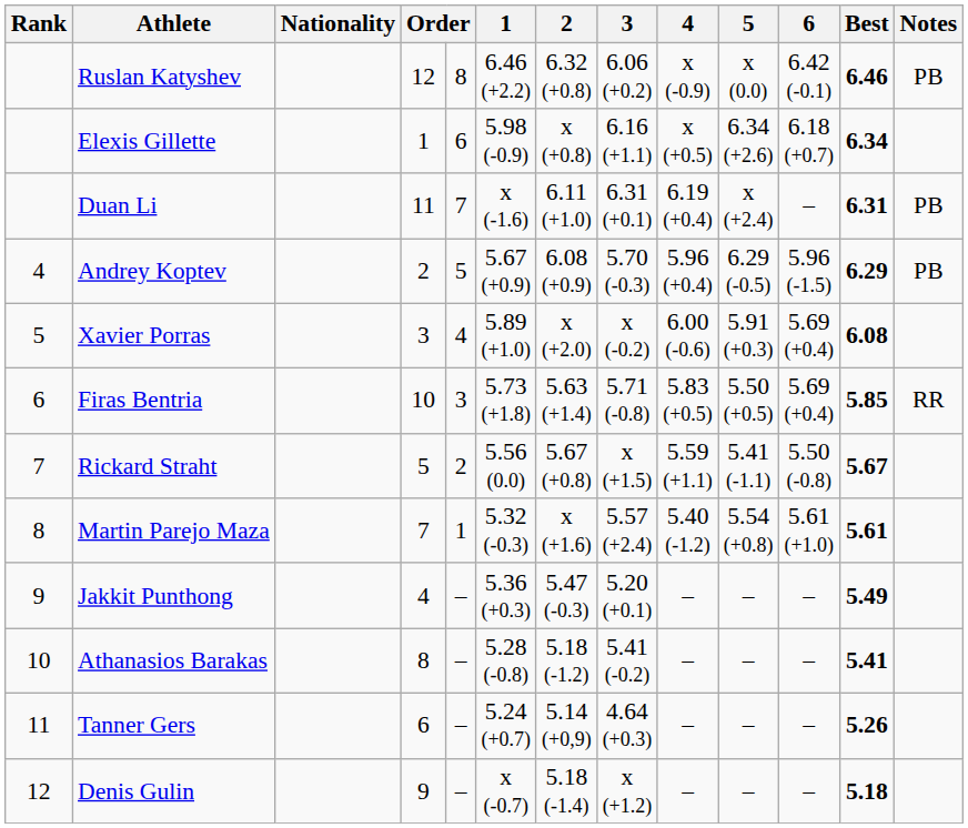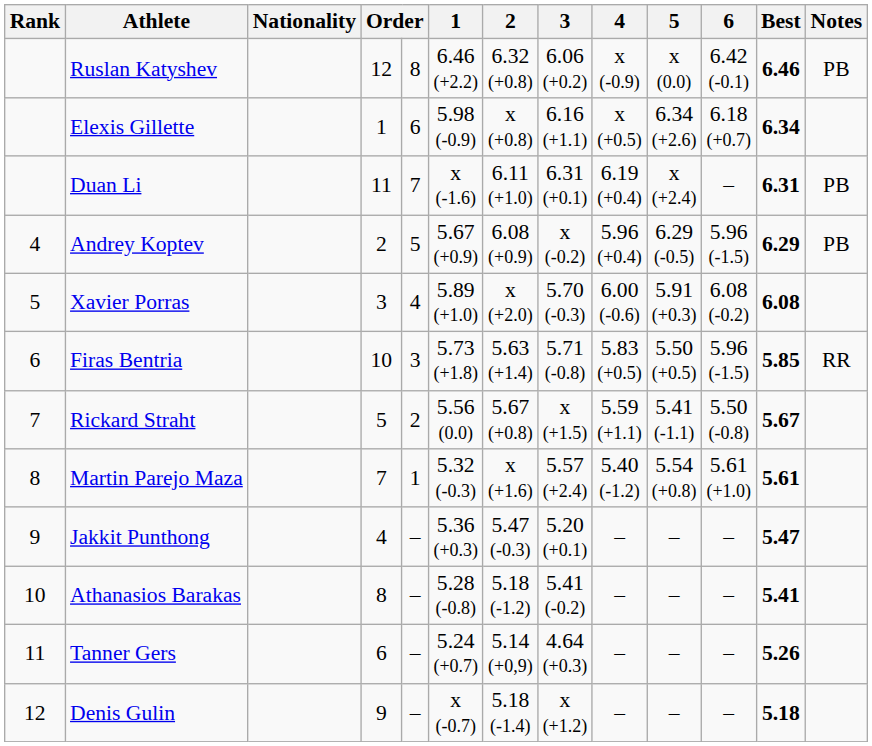 <table class="wikitable sortable" style="text-align:center">
 <tr>
 <th>Rank</th>
 <th>Athlete</th>
 <th>Nationality</th>
 <th colspan=2>Order</th>
 <th>1</th>
 <th>2</th>
 <th>3</th>
 <th>4</th>
 <th>5</th>
 <th>6</th>
 <th>Best</th>
 <th>Notes</th>
 </tr>
 <tr>
 <td></td>
 <td align=left><a href='#'>Ruslan Katyshev</a></td>
 <td align=left></td>
 <td>12</td>
 <td>8</td>
 <td>6.46<br><small>(+2.2)</small></td>
 <td>6.32<br><small>(+0.8)</small></td>
 <td>6.06<br><small>(+0.2)</small></td>
 <td>x<br><small>(-0.9)</small></td>
 <td>x<br><small>(0.0)</small></td>
 <td>6.42<br><small>(-0.1)</small></td>
 <td><strong>6.46</strong></td>
 <td>PB</td>
 </tr>
 <tr>
 <td></td>
 <td align=left><a href='#'>Elexis Gillette</a></td>
 <td align=left></td>
 <td>1</td>
 <td>6</td>
 <td>5.98<br><small>(-0.9)</small></td>
 <td>x<br><small>(+0.8)</small></td>
 <td>6.16<br><small>(+1.1)</small></td>
 <td>x<br><small>(+0.5)</small></td>
 <td>6.34<br><small>(+2.6)</small></td>
 <td>6.18<br><small>(+0.7)</small></td>
 <td><strong>6.34</strong></td>
 <td></td>
 </tr>
 <tr>
 <td></td>
 <td align=left><a href='#'>Duan Li</a></td>
 <td align=left></td>
 <td>11</td>
 <td>7</td>
 <td>x<br><small>(-1.6)</small></td>
 <td>6.11<br><small>(+1.0)</small></td>
 <td>6.31<br><small>(+0.1)</small></td>
 <td>6.19<br><small>(+0.4)</small></td>
 <td>x<br><small>(+2.4)</small></td>
 <td>–</td>
 <td><strong>6.31</strong></td>
 <td>PB</td>
 </tr>
 <tr>
 <td>4</td>
 <td align=left><a href='#'>Andrey Koptev</a></td>
 <td align=left></td>
 <td>2</td>
 <td>5</td>
 <td>5.67<br><small>(+0.9)</small></td>
 <td>6.08<br><small>(+0.9)</small></td>
-<td>5.70<br><small>(-0.3)</small></td>
+<td>x<br><small>(-0.2)</small></td>
 <td>5.96<br><small>(+0.4)</small></td>
 <td>6.29<br><small>(-0.5)</small></td>
 <td>5.96<br><small>(-1.5)</small></td>
 <td><strong>6.29</strong></td>
 <td>PB</td>
 </tr>
 <tr>
 <td>5</td>
 <td align=left><a href='#'>Xavier Porras</a></td>
 <td align=left></td>
 <td>3</td>
 <td>4</td>
 <td>5.89<br><small>(+1.0)</small></td>
 <td>x<br><small>(+2.0)</small></td>
-<td>x<br><small>(-0.2)</small></td>
+<td>5.70<br><small>(-0.3)</small></td>
 <td>6.00<br><small>(-0.6)</small></td>
 <td>5.91<br><small>(+0.3)</small></td>
-<td>5.69<br><small>(+0.4)</small></td>
+<td>6.08<br><small>(-0.2)</small></td>
 <td><strong>6.08</strong></td>
 <td></td>
 </tr>
 <tr>
 <td>6</td>
 <td align=left><a href='#'>Firas Bentria</a></td>
 <td align=left></td>
 <td>10</td>
 <td>3</td>
 <td>5.73<br><small>(+1.8)</small></td>
 <td>5.63<br><small>(+1.4)</small></td>
 <td>5.71<br><small>(-0.8)</small></td>
 <td>5.83<br><small>(+0.5)</small></td>
 <td>5.50<br><small>(+0.5)</small></td>
-<td>5.69<br><small>(+0.4)</small></td>
+<td>5.96<br><small>(-1.5)</small></td>
 <td><strong>5.85</strong></td>
 <td>RR</td>
 </tr>
 <tr>
 <td>7</td>
 <td align=left><a href='#'>Rickard Straht</a></td>
 <td align=left></td>
 <td>5</td>
 <td>2</td>
 <td>5.56<br><small>(0.0)</small></td>
 <td>5.67<br><small>(+0.8)</small></td>
 <td>x<br><small>(+1.5)</small></td>
 <td>5.59<br><small>(+1.1)</small></td>
 <td>5.41<br><small>(-1.1)</small></td>
 <td>5.50<br><small>(-0.8)</small></td>
 <td><strong>5.67</strong></td>
 <td></td>
 </tr>
 <tr>
 <td>8</td>
 <td align=left><a href='#'>Martin Parejo Maza</a></td>
 <td align=left></td>
 <td>7</td>
 <td>1</td>
 <td>5.32<br><small>(-0.3)</small></td>
 <td>x<br><small>(+1.6)</small></td>
 <td>5.57<br><small>(+2.4)</small></td>
 <td>5.40<br><small>(-1.2)</small></td>
 <td>5.54<br><small>(+0.8)</small></td>
 <td>5.61<br><small>(+1.0)</small></td>
 <td><strong>5.61</strong></td>
 <td></td>
 </tr>
 <tr>
 <td>9</td>
 <td align=left><a href='#'>Jakkit Punthong</a></td>
 <td align=left></td>
 <td>4</td>
 <td>–</td>
 <td>5.36<br><small>(+0.3)</small></td>
 <td>5.47<br><small>(-0.3)</small></td>
 <td>5.20<br><small>(+0.1)</small></td>
 <td>–</td>
 <td>–</td>
 <td>–</td>
-<td><strong>5.49</strong></td>
+<td><strong>5.47</strong></td>
 <td></td>
 </tr>
 <tr>
 <td>10</td>
 <td align=left><a href='#'>Athanasios Barakas</a></td>
 <td align=left></td>
 <td>8</td>
 <td>–</td>
 <td>5.28<br><small>(-0.8)</small></td>
 <td>5.18<br><small>(-1.2)</small></td>
 <td>5.41<br><small>(-0.2)</small></td>
 <td>–</td>
 <td>–</td>
 <td>–</td>
 <td><strong>5.41</strong></td>
 <td></td>
 </tr>
 <tr>
 <td>11</td>
 <td align=left><a href='#'>Tanner Gers</a></td>
 <td align=left></td>
 <td>6</td>
 <td>–</td>
 <td>5.24<br><small>(+0.7)</small></td>
 <td>5.14<br><small>(+0,9)</small></td>
 <td>4.64<br><small>(+0.3)</small></td>
 <td>–</td>
 <td>–</td>
 <td>–</td>
 <td><strong>5.26</strong></td>
 <td></td>
 </tr>
 <tr>
 <td>12</td>
 <td align=left><a href='#'>Denis Gulin</a></td>
 <td align=left></td>
 <td>9</td>
 <td>–</td>
 <td>x<br><small>(-0.7)</small></td>
 <td>5.18<br><small>(-1.4)</small></td>
 <td>x<br><small>(+1.2)</small></td>
 <td>–</td>
 <td>–</td>
 <td>–</td>
 <td><strong>5.18</strong></td>
 <td></td>
 </tr>
 </table>
